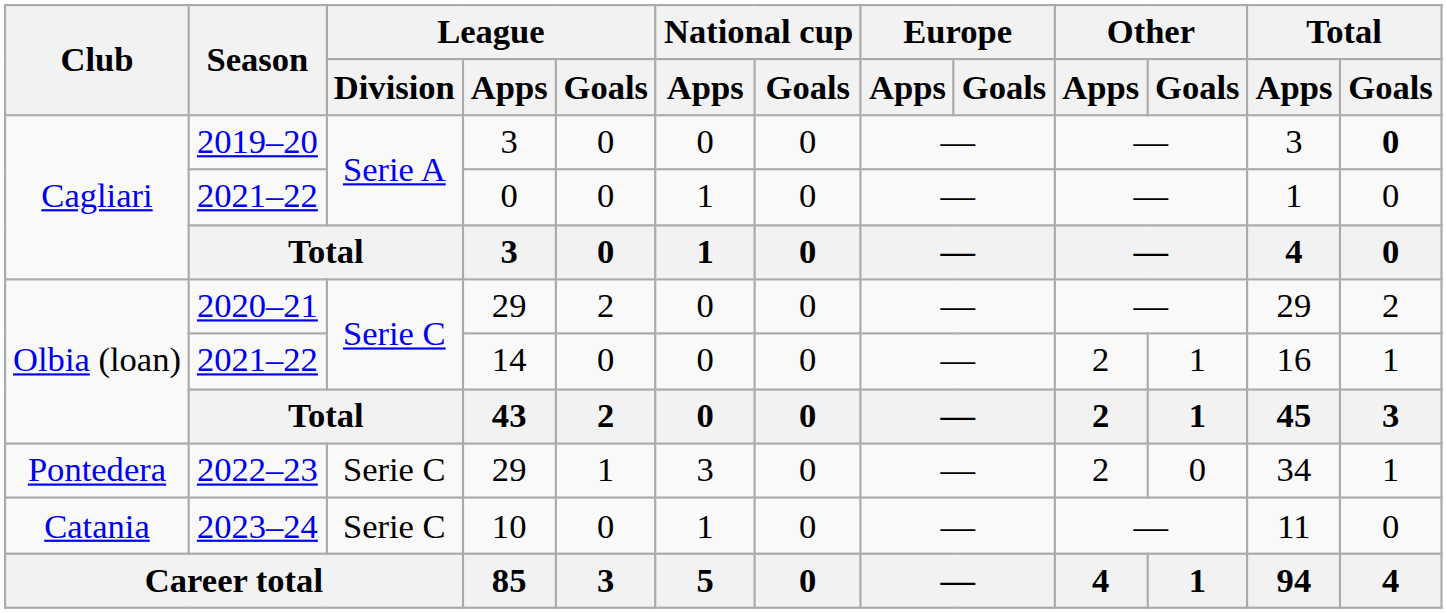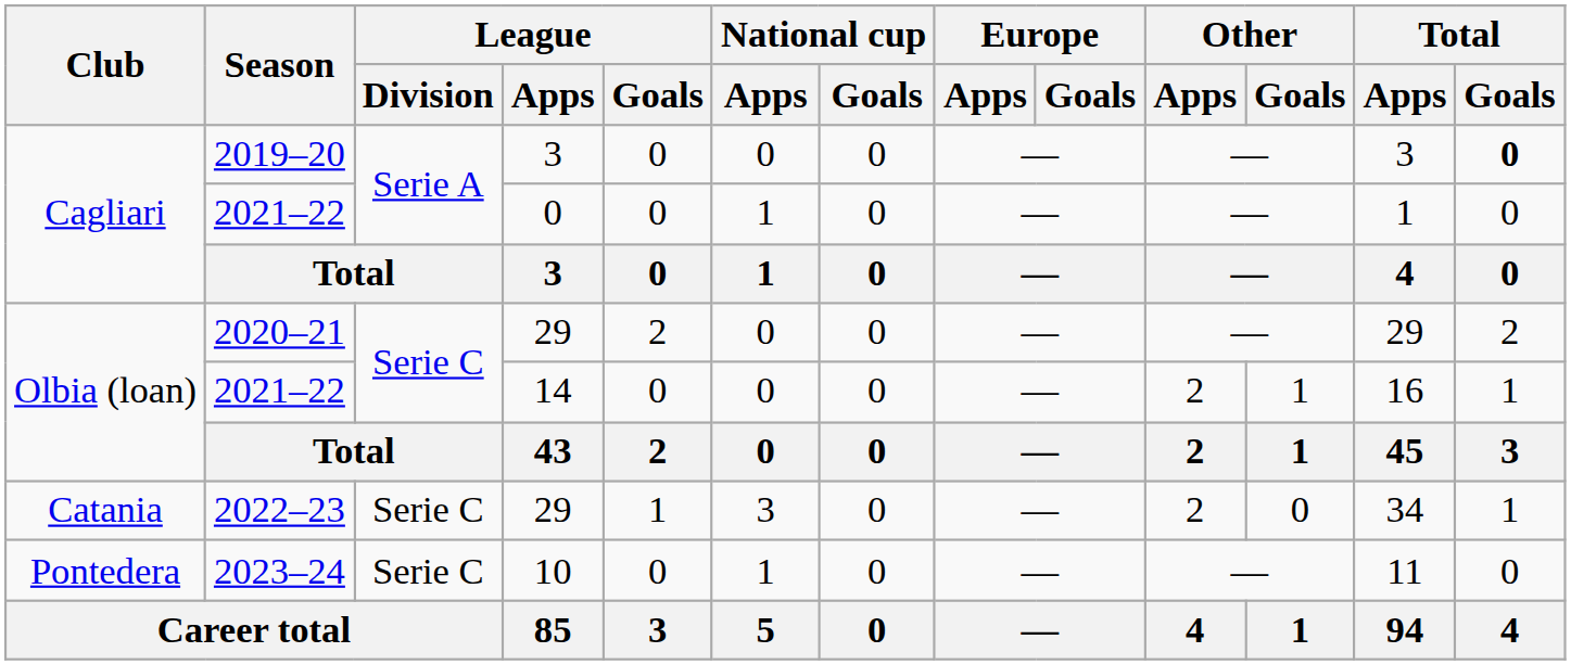 <table class="wikitable" style="text-align:center">
 <tr>
 <th rowspan="2">Club</th>
 <th rowspan="2">Season</th>
 <th colspan="3">League</th>
 <th colspan="2">National cup</th>
 <th colspan="2">Europe</th>
 <th colspan="2">Other</th>
 <th colspan="2">Total</th>
 </tr>
 <tr>
 <th>Division</th>
 <th>Apps</th>
 <th>Goals</th>
 <th>Apps</th>
 <th>Goals</th>
 <th>Apps</th>
 <th>Goals</th>
 <th>Apps</th>
 <th>Goals</th>
 <th>Apps</th>
 <th>Goals</th>
 </tr>
 <tr>
 <td rowspan="3"><a href='#'>Cagliari</a></td>
 <td><a href='#'>2019–20</a></td>
 <td rowspan="2"><a href='#'>Serie A</a></td>
 <td>3</td>
 <td>0</td>
 <td>0</td>
 <td>0</td>
 <td colspan="2">—</td>
 <td colspan="2">—</td>
 <td>3</td>
 <td><strong>0</strong></td>
 </tr>
 <tr>
 <td><a href='#'>2021–22</a></td>
 <td>0</td>
 <td>0</td>
 <td>1</td>
 <td>0</td>
 <td colspan="2">—</td>
 <td colspan="2">—</td>
 <td>1</td>
 <td>0</td>
 </tr>
 <tr>
 <th colspan="2">Total</th>
 <th>3</th>
 <th>0</th>
 <th>1</th>
 <th>0</th>
 <th colspan="2">—</th>
 <th colspan="2">—</th>
 <th>4</th>
 <th>0</th>
 </tr>
 <tr>
 <td rowspan="3"><a href='#'>Olbia</a> (loan)</td>
 <td><a href='#'>2020–21</a></td>
 <td rowspan="2"><a href='#'>Serie C</a></td>
 <td>29</td>
 <td>2</td>
 <td>0</td>
 <td>0</td>
 <td colspan="2">—</td>
 <td colspan="2">—</td>
 <td>29</td>
 <td>2</td>
 </tr>
 <tr>
 <td><a href='#'>2021–22</a></td>
 <td>14</td>
 <td>0</td>
 <td>0</td>
 <td>0</td>
 <td colspan="2">—</td>
 <td>2</td>
 <td>1</td>
 <td>16</td>
 <td>1</td>
 </tr>
 <tr>
 <th colspan="2">Total</th>
 <th>43</th>
 <th>2</th>
 <th>0</th>
 <th>0</th>
 <th colspan="2">—</th>
 <th>2</th>
 <th>1</th>
 <th>45</th>
 <th>3</th>
 </tr>
 <tr>
-<td><a href='#'>Pontedera</a></td>
+<td><a href='#'>Catania</a></td>
 <td><a href='#'>2022–23</a></td>
 <td>Serie C</td>
 <td>29</td>
 <td>1</td>
 <td>3</td>
 <td>0</td>
 <td colspan="2">—</td>
 <td>2</td>
 <td>0</td>
 <td>34</td>
 <td>1</td>
 </tr>
 <tr>
-<td><a href='#'>Catania</a></td>
+<td><a href='#'>Pontedera</a></td>
 <td><a href='#'>2023–24</a></td>
 <td>Serie C</td>
 <td>10</td>
 <td>0</td>
 <td>1</td>
 <td>0</td>
 <td colspan="2">—</td>
 <td colspan="2">—</td>
 <td>11</td>
 <td>0</td>
 </tr>
 <tr>
 <th colspan="3">Career total</th>
 <th>85</th>
 <th>3</th>
 <th>5</th>
 <th>0</th>
 <th colspan="2">—</th>
 <th>4</th>
 <th>1</th>
 <th>94</th>
 <th>4</th>
 </tr>
 </table>
